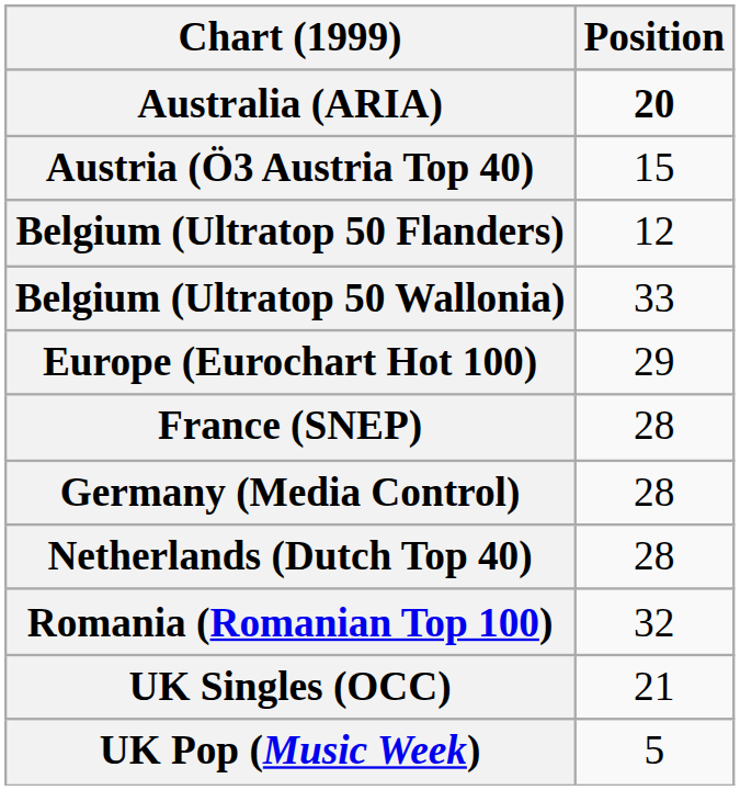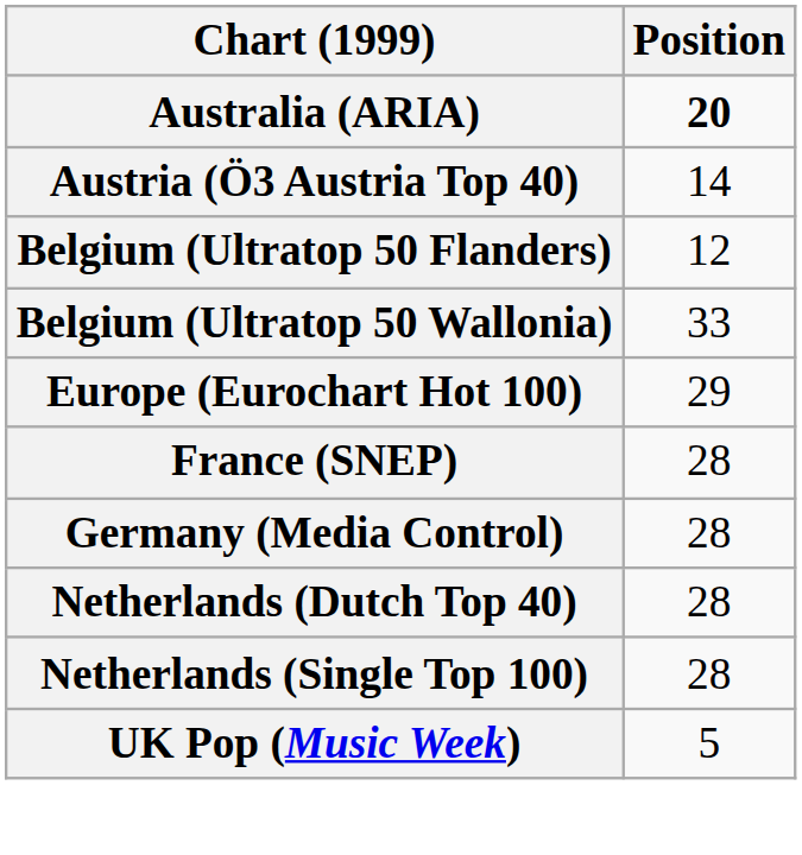 <table class="wikitable sortable plainrowheaders" style="text-align:center">
 <tr>
 <th>Chart (1999)</th>
 <th>Position</th>
 </tr>
 <tr>
 <th scope="row">Australia (ARIA)</th>
 <td><strong>20</strong></td>
 </tr>
 <tr>
 <th scope="row">Austria (Ö3 Austria Top 40)</th>
-<td>15</td>
+<td>14</td>
 </tr>
 <tr>
 <th scope="row">Belgium (Ultratop 50 Flanders)</th>
 <td>12</td>
 </tr>
 <tr>
 <th scope="row">Belgium (Ultratop 50 Wallonia)</th>
 <td>33</td>
 </tr>
 <tr>
 <th scope="row">Europe (Eurochart Hot 100)</th>
 <td>29</td>
 </tr>
 <tr>
 <th scope="row">France (SNEP)</th>
 <td>28</td>
 </tr>
 <tr>
 <th scope="row">Germany (Media Control)</th>
 <td>28</td>
 </tr>
 <tr>
 <th scope="row">Netherlands (Dutch Top 40)</th>
 <td>28</td>
 </tr>
 <tr>
-<th scope="row">Romania (<a href='#'>Romanian Top 100</a>)</th>
-<td>32</td>
-</tr>
-<tr>
-<th scope="row">UK Singles (OCC)</th>
-<td>21</td>
+<th scope="row">Netherlands (Single Top 100)</th>
+<td>28</td>
 </tr>
 <tr>
 <th scope="row">UK Pop (<em><a href='#'>Music Week</a></em>)</th>
 <td>5</td>
 </tr>
 </table>
